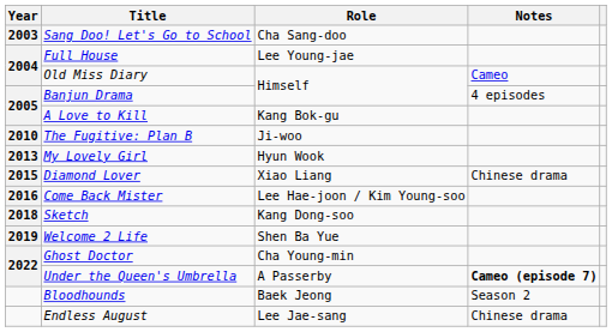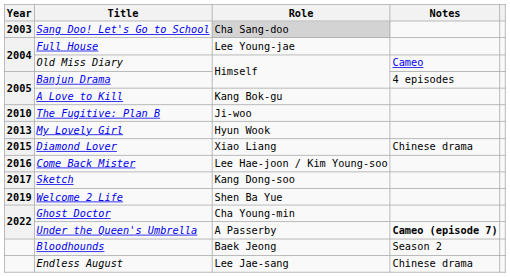 <table class="wikitable plainrowheaders sortable">
 <tr>
 <th scope="col">Year</th>
 <th scope="col">Title</th>
 <th scope="col">Role</th>
 <th scope="col" class="unsortable">Notes</th>
 <th scope="col" class="unsortable"></th>
 </tr>
 <tr>
 <th scope="row">2003</th>
 <td><em><a href='#'>Sang Doo! Let's Go to School</a></em></td>
-<td>Cha Sang-doo</td>
+<td style="background: lightgrey;">Cha Sang-doo</td>
 <td></td>
 <td></td>
 </tr>
 <tr>
 <th scope="row" rowspan=2>2004</th>
 <td><em><a href='#'>Full House</a></em></td>
 <td>Lee Young-jae</td>
 <td></td>
 <td></td>
 </tr>
 <tr>
 <td><em>Old Miss Diary</em></td>
 <td rowspan="2">Himself</td>
 <td><a href='#'>Cameo</a></td>
 <td></td>
 </tr>
 <tr>
 <th scope="row" rowspan="2">2005</th>
 <td><em><a href='#'>Banjun Drama</a></em></td>
 <td>4 episodes</td>
 <td></td>
 </tr>
 <tr>
 <td><em><a href='#'>A Love to Kill</a></em></td>
 <td>Kang Bok-gu</td>
 <td></td>
 <td></td>
 </tr>
 <tr>
 <th scope="row">2010</th>
 <td><em><a href='#'>The Fugitive: Plan B</a></em></td>
 <td>Ji-woo</td>
 <td></td>
 <td></td>
 </tr>
 <tr>
 <th scope="row">2013</th>
 <td><em><a href='#'>My Lovely Girl</a></em></td>
 <td>Hyun Wook</td>
 <td></td>
 <td></td>
 </tr>
 <tr>
 <th scope="row">2015</th>
 <td><em><a href='#'>Diamond Lover</a></em></td>
 <td>Xiao Liang</td>
 <td>Chinese drama</td>
 <td></td>
 </tr>
 <tr>
 <th scope="row">2016</th>
 <td><em><a href='#'>Come Back Mister</a></em></td>
 <td>Lee Hae-joon / Kim Young-soo</td>
 <td></td>
 <td></td>
 </tr>
 <tr>
-<th scope="row">2018</th>
+<th scope="row">2017</th>
 <td><em><a href='#'>Sketch</a></em></td>
 <td>Kang Dong-soo</td>
 <td></td>
 <td></td>
 </tr>
 <tr>
 <th scope="row">2019</th>
 <td><em><a href='#'>Welcome 2 Life</a></em></td>
 <td>Shen Ba Yue</td>
 <td></td>
 <td></td>
 </tr>
 <tr>
 <th scope="row" rowspan=2>2022</th>
 <td><em><a href='#'>Ghost Doctor</a></em></td>
 <td>Cha Young-min</td>
 <td></td>
 <td style="text-align:center"></td>
 </tr>
 <tr>
 <td><em><a href='#'>Under the Queen's Umbrella</a></em></td>
 <td>A Passerby</td>
 <td><strong>Cameo (episode 7)</strong></td>
 <td style="text-align:center"></td>
 </tr>
 <tr>
 <td></td>
 <td><em><a href='#'>Bloodhounds</a></em></td>
 <td>Baek Jeong</td>
 <td>Season 2</td>
 <td style="text-align:center"></td>
 </tr>
 <tr>
 <td></td>
 <td><em>Endless August</em></td>
 <td>Lee Jae-sang</td>
 <td>Chinese drama</td>
 <td></td>
 </tr>
 </table>
